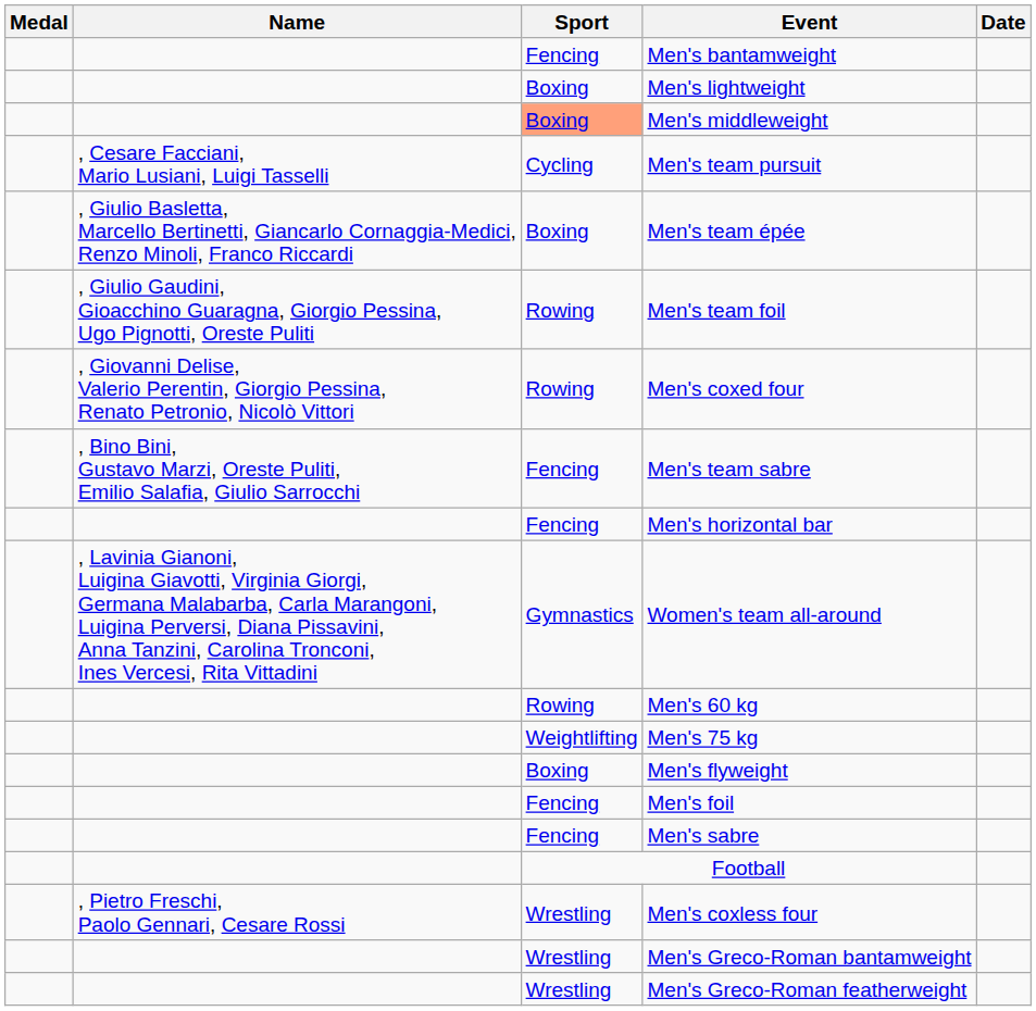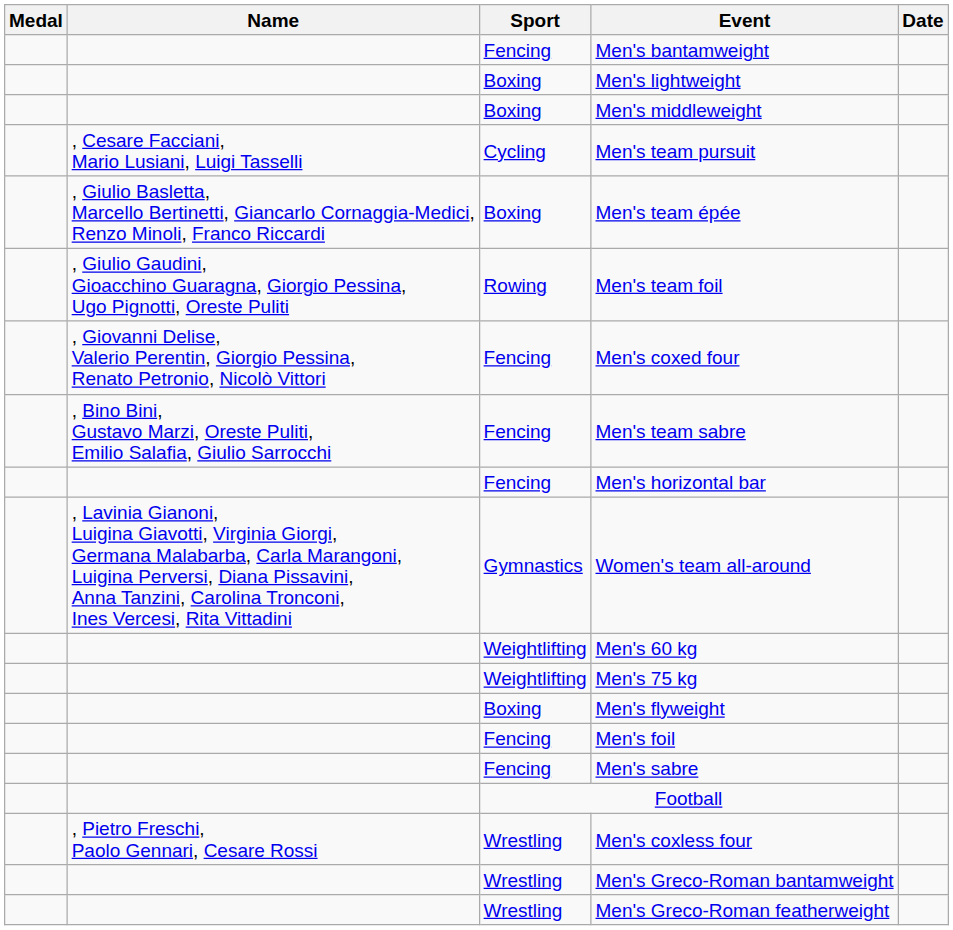 <table class="wikitable sortable" style="font-size:95%">
 <tr>
 <th>Medal</th>
 <th>Name</th>
 <th>Sport</th>
 <th>Event</th>
 <th>Date</th>
 </tr>
 <tr>
 <td></td>
 <td></td>
 <td><a href='#'>Fencing</a></td>
 <td><a href='#'>Men's bantamweight</a></td>
 <td></td>
 </tr>
 <tr>
 <td></td>
 <td></td>
 <td><a href='#'>Boxing</a></td>
 <td><a href='#'>Men's lightweight</a></td>
 <td></td>
 </tr>
 <tr>
 <td></td>
 <td></td>
-<td style="background: lightsalmon;"><a href='#'>Boxing</a></td>
+<td><a href='#'>Boxing</a></td>
 <td><a href='#'>Men's middleweight</a></td>
 <td></td>
 </tr>
 <tr>
 <td></td>
 <td>, <a href='#'>Cesare Facciani</a>,<br><a href='#'>Mario Lusiani</a>, <a href='#'>Luigi Tasselli</a></td>
 <td><a href='#'>Cycling</a></td>
 <td><a href='#'>Men's team pursuit</a></td>
 <td></td>
 </tr>
 <tr>
 <td></td>
 <td>, <a href='#'>Giulio Basletta</a>,<br><a href='#'>Marcello Bertinetti</a>, <a href='#'>Giancarlo Cornaggia-Medici</a>,<br><a href='#'>Renzo Minoli</a>, <a href='#'>Franco Riccardi</a></td>
 <td><a href='#'>Boxing</a></td>
 <td><a href='#'>Men's team épée</a></td>
 <td></td>
 </tr>
 <tr>
 <td></td>
 <td>, <a href='#'>Giulio Gaudini</a>,<br><a href='#'>Gioacchino Guaragna</a>, <a href='#'>Giorgio Pessina</a>,<br><a href='#'>Ugo Pignotti</a>, <a href='#'>Oreste Puliti</a></td>
 <td><a href='#'>Rowing</a></td>
 <td><a href='#'>Men's team foil</a></td>
 <td></td>
 </tr>
 <tr>
 <td></td>
 <td>, <a href='#'>Giovanni Delise</a>,<br><a href='#'>Valerio Perentin</a>, <a href='#'>Giorgio Pessina</a>,<br><a href='#'>Renato Petronio</a>, <a href='#'>Nicolò Vittori</a></td>
-<td><a href='#'>Rowing</a></td>
+<td><a href='#'>Fencing</a></td>
 <td><a href='#'>Men's coxed four</a></td>
 <td></td>
 </tr>
 <tr>
 <td></td>
 <td>, <a href='#'>Bino Bini</a>,<br><a href='#'>Gustavo Marzi</a>, <a href='#'>Oreste Puliti</a>,<br><a href='#'>Emilio Salafia</a>, <a href='#'>Giulio Sarrocchi</a></td>
 <td><a href='#'>Fencing</a></td>
 <td><a href='#'>Men's team sabre</a></td>
 <td></td>
 </tr>
 <tr>
 <td></td>
 <td></td>
 <td><a href='#'>Fencing</a></td>
 <td><a href='#'>Men's horizontal bar</a></td>
 <td></td>
 </tr>
 <tr>
 <td></td>
 <td>, <a href='#'>Lavinia Gianoni</a>,<br><a href='#'>Luigina Giavotti</a>, <a href='#'>Virginia Giorgi</a>,<br><a href='#'>Germana Malabarba</a>, <a href='#'>Carla Marangoni</a>,<br><a href='#'>Luigina Perversi</a>, <a href='#'>Diana Pissavini</a>,<br><a href='#'>Anna Tanzini</a>, <a href='#'>Carolina Tronconi</a>,<br><a href='#'>Ines Vercesi</a>, <a href='#'>Rita Vittadini</a></td>
 <td><a href='#'>Gymnastics</a></td>
 <td><a href='#'>Women's team all-around</a></td>
 <td></td>
 </tr>
 <tr>
 <td></td>
 <td></td>
-<td><a href='#'>Rowing</a></td>
+<td><a href='#'>Weightlifting</a></td>
 <td><a href='#'>Men's 60 kg</a></td>
 <td></td>
 </tr>
 <tr>
 <td></td>
 <td></td>
 <td><a href='#'>Weightlifting</a></td>
 <td><a href='#'>Men's 75 kg</a></td>
 <td></td>
 </tr>
 <tr>
 <td></td>
 <td></td>
 <td><a href='#'>Boxing</a></td>
 <td><a href='#'>Men's flyweight</a></td>
 <td></td>
 </tr>
 <tr>
 <td></td>
 <td></td>
 <td><a href='#'>Fencing</a></td>
 <td><a href='#'>Men's foil</a></td>
 <td></td>
 </tr>
 <tr>
 <td></td>
 <td></td>
 <td><a href='#'>Fencing</a></td>
 <td><a href='#'>Men's sabre</a></td>
 <td></td>
 </tr>
 <tr>
 <td></td>
 <td><br></td>
 <td colspan=2 align=center><a href='#'>Football</a></td>
 <td></td>
 </tr>
 <tr>
 <td></td>
 <td>, <a href='#'>Pietro Freschi</a>,<br><a href='#'>Paolo Gennari</a>, <a href='#'>Cesare Rossi</a></td>
 <td><a href='#'>Wrestling</a></td>
 <td><a href='#'>Men's coxless four</a></td>
 <td></td>
 </tr>
 <tr>
 <td></td>
 <td></td>
 <td><a href='#'>Wrestling</a></td>
 <td><a href='#'>Men's Greco-Roman bantamweight</a></td>
 <td></td>
 </tr>
 <tr>
 <td></td>
 <td></td>
 <td><a href='#'>Wrestling</a></td>
 <td><a href='#'>Men's Greco-Roman featherweight</a></td>
 <td></td>
 </tr>
 </table>
